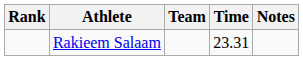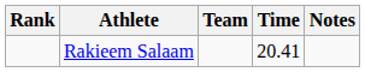 <table class="wikitable sortable">
 <tr>
 <th>Rank</th>
 <th>Athlete</th>
 <th>Team</th>
 <th>Time</th>
 <th>Notes</th>
 </tr>
 <tr>
 <td align=center></td>
 <td><a href='#'>Rakieem Salaam</a></td>
 <td></td>
-<td>23.31</td>
+<td>20.41</td>
 <td></td>
 </tr>
 </table>
